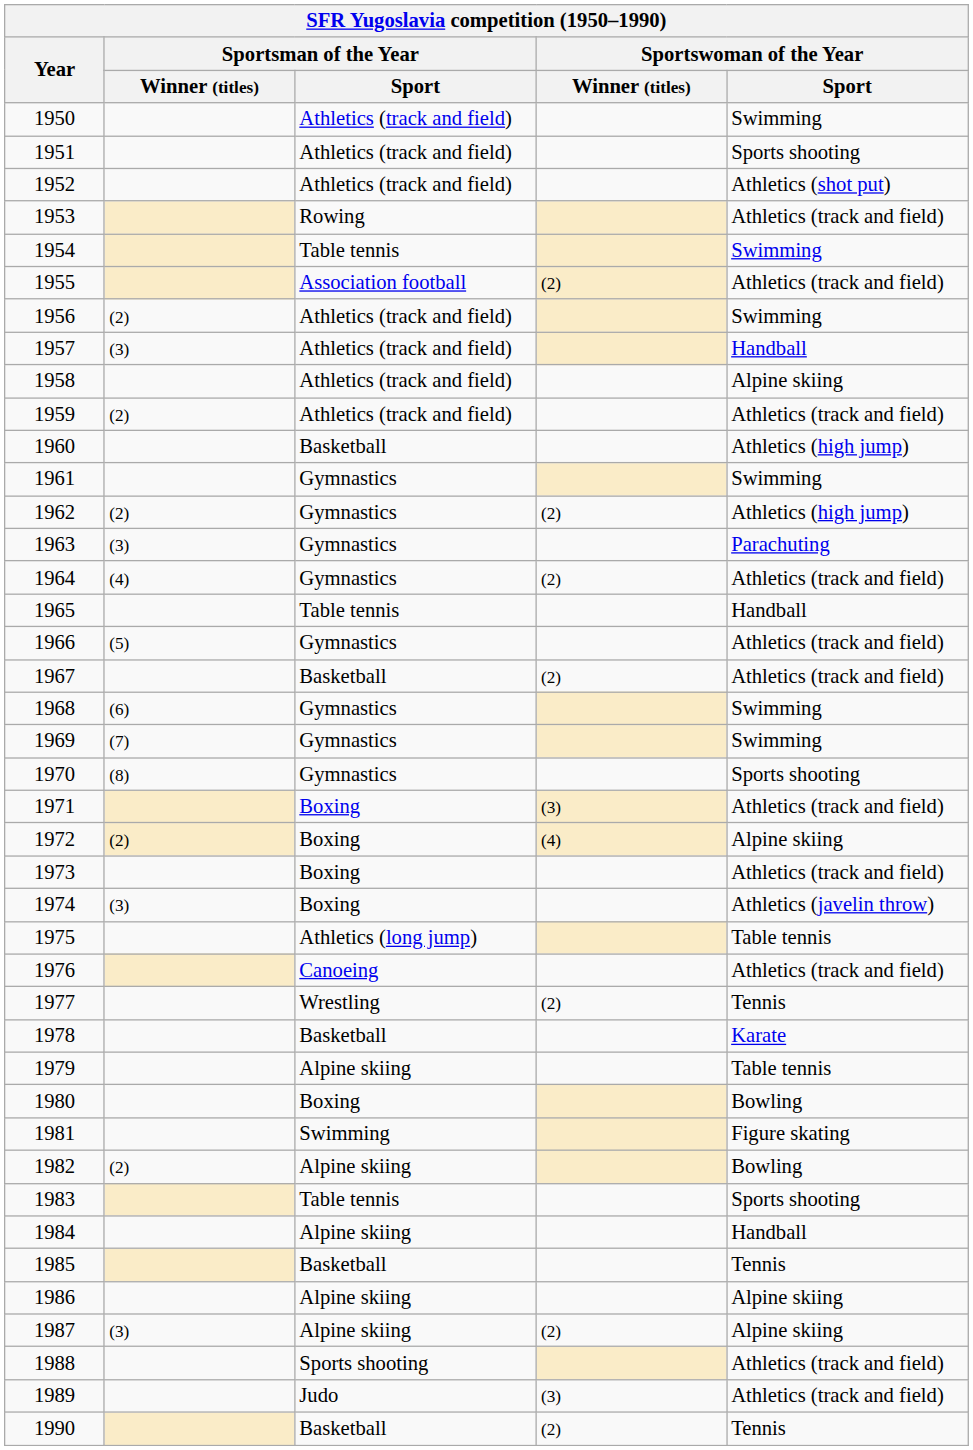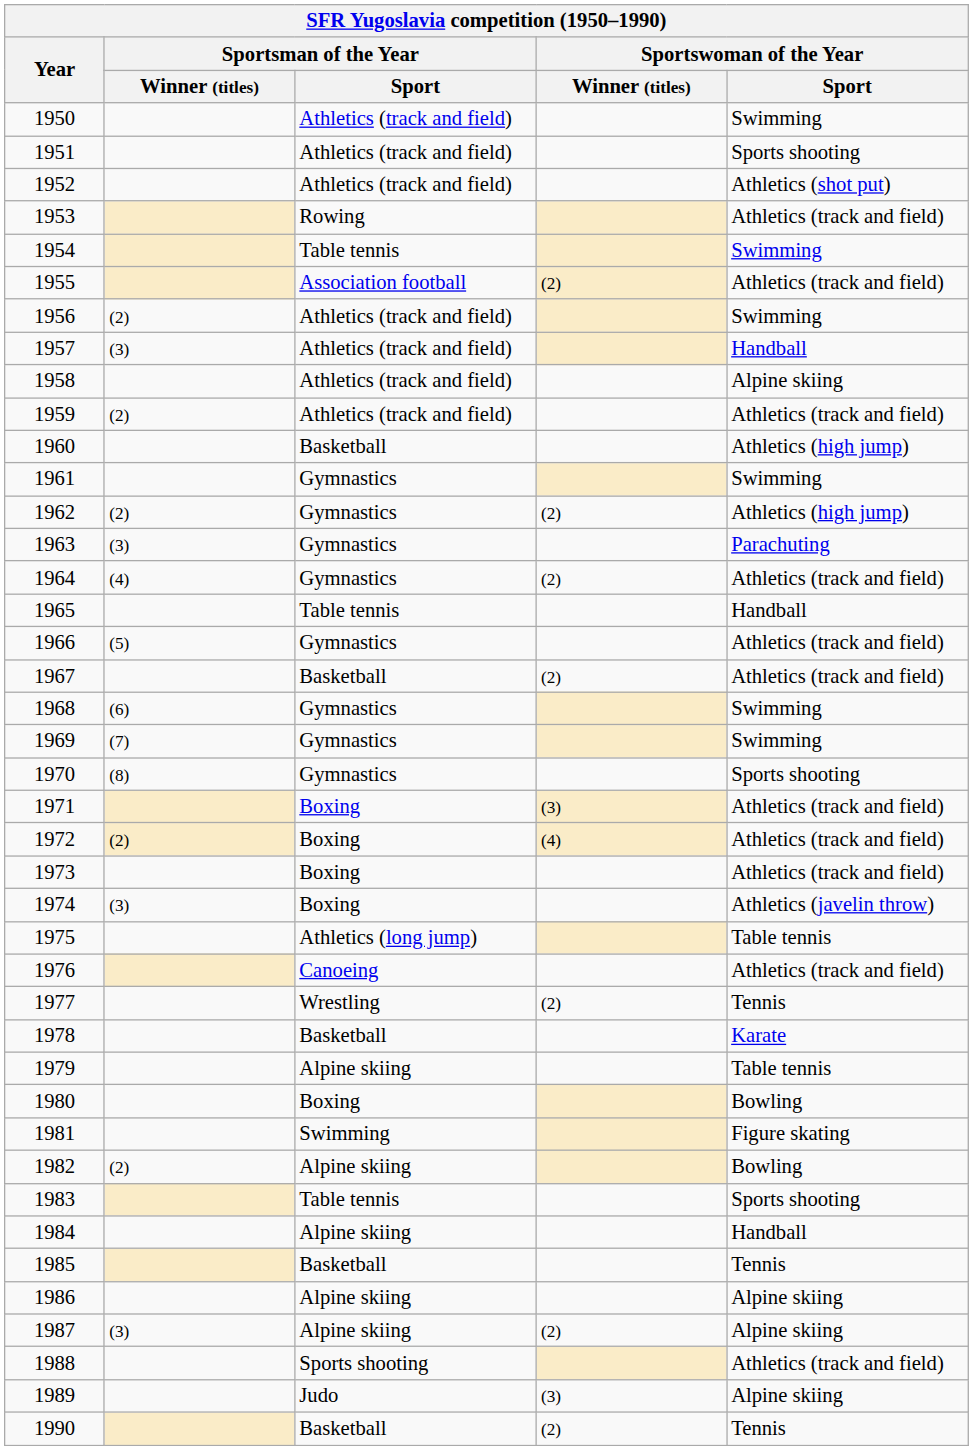 <table class="wikitable">
 <tr>
 <th width="520" colspan=7> <a href='#'>SFR Yugoslavia</a> competition (1950–1990)</th>
 </tr>
 <tr>
 <th width="70" rowspan=2>Year</th>
 <th width="260" colspan=2>Sportsman of the Year</th>
 <th width="260" colspan=2>Sportswoman of the Year</th>
 </tr>
 <tr>
 <th width="140">Winner <small>(titles)</small></th>
 <th width="180">Sport</th>
 <th width="140">Winner <small>(titles)</small></th>
 <th width="180">Sport</th>
 </tr>
 <tr>
 <td style="text-align:center;">1950</td>
 <td></td>
 <td><a href='#'>Athletics</a> (<a href='#'>track and field</a>)</td>
 <td></td>
 <td>Swimming</td>
 </tr>
 <tr>
 <td style="text-align:center;">1951</td>
 <td></td>
 <td>Athletics (track and field)</td>
 <td></td>
 <td>Sports shooting</td>
 </tr>
 <tr>
 <td style="text-align:center;">1952</td>
 <td></td>
 <td>Athletics (track and field)</td>
 <td></td>
 <td>Athletics (<a href='#'>shot put</a>)</td>
 </tr>
 <tr>
 <td style="text-align:center;">1953</td>
 <td bgcolor=faecc8></td>
 <td>Rowing</td>
 <td bgcolor=faecc8></td>
 <td>Athletics (track and field)</td>
 </tr>
 <tr>
 <td style="text-align:center;">1954</td>
 <td bgcolor=faecc8></td>
 <td>Table tennis</td>
 <td bgcolor=faecc8></td>
 <td><a href='#'>Swimming</a></td>
 </tr>
 <tr>
 <td style="text-align:center;">1955</td>
 <td bgcolor=faecc8></td>
 <td><a href='#'>Association football</a></td>
 <td bgcolor=faecc8> <small>(2)</small></td>
 <td>Athletics (track and field)</td>
 </tr>
 <tr>
 <td style="text-align:center;">1956</td>
 <td> <small>(2)</small></td>
 <td>Athletics (track and field)</td>
 <td bgcolor=faecc8></td>
 <td>Swimming</td>
 </tr>
 <tr>
 <td style="text-align:center;">1957</td>
 <td> <small>(3)</small></td>
 <td>Athletics (track and field)</td>
 <td bgcolor=faecc8></td>
 <td><a href='#'>Handball</a></td>
 </tr>
 <tr>
 <td style="text-align:center;">1958</td>
 <td></td>
 <td>Athletics (track and field)</td>
 <td></td>
 <td>Alpine skiing</td>
 </tr>
 <tr>
 <td style="text-align:center;">1959</td>
 <td> <small>(2)</small></td>
 <td>Athletics (track and field)</td>
 <td></td>
 <td>Athletics (track and field)</td>
 </tr>
 <tr>
 <td style="text-align:center;">1960</td>
 <td></td>
 <td>Basketball</td>
 <td></td>
 <td>Athletics (<a href='#'>high jump</a>)</td>
 </tr>
 <tr>
 <td style="text-align:center;">1961</td>
 <td></td>
 <td>Gymnastics</td>
 <td bgcolor=faecc8></td>
 <td>Swimming</td>
 </tr>
 <tr>
 <td style="text-align:center;">1962</td>
 <td> <small>(2)</small></td>
 <td>Gymnastics</td>
 <td> <small>(2)</small></td>
 <td>Athletics (<a href='#'>high jump</a>)</td>
 </tr>
 <tr>
 <td style="text-align:center;">1963</td>
 <td> <small>(3)</small></td>
 <td>Gymnastics</td>
 <td></td>
 <td><a href='#'>Parachuting</a></td>
 </tr>
 <tr>
 <td style="text-align:center;">1964</td>
 <td> <small>(4)</small></td>
 <td>Gymnastics</td>
 <td> <small>(2)</small></td>
 <td>Athletics (track and field)</td>
 </tr>
 <tr>
 <td style="text-align:center;">1965</td>
 <td></td>
 <td>Table tennis</td>
 <td></td>
 <td>Handball</td>
 </tr>
 <tr>
 <td style="text-align:center;">1966</td>
 <td> <small>(5)</small></td>
 <td>Gymnastics</td>
 <td></td>
 <td>Athletics (track and field)</td>
 </tr>
 <tr>
 <td style="text-align:center;">1967</td>
 <td></td>
 <td>Basketball</td>
 <td> <small>(2)</small></td>
 <td>Athletics (track and field)</td>
 </tr>
 <tr>
 <td style="text-align:center;">1968</td>
 <td> <small>(6)</small></td>
 <td>Gymnastics</td>
 <td bgcolor=faecc8></td>
 <td>Swimming</td>
 </tr>
 <tr>
 <td style="text-align:center;">1969</td>
 <td> <small>(7)</small></td>
 <td>Gymnastics</td>
 <td bgcolor=faecc8></td>
 <td>Swimming</td>
 </tr>
 <tr>
 <td style="text-align:center;">1970</td>
 <td> <small>(8)</small></td>
 <td>Gymnastics</td>
 <td></td>
 <td>Sports shooting</td>
 </tr>
 <tr>
 <td style="text-align:center;">1971</td>
 <td bgcolor=faecc8></td>
 <td><a href='#'>Boxing</a></td>
 <td bgcolor=faecc8> <small>(3)</small></td>
 <td>Athletics (track and field)</td>
 </tr>
 <tr>
 <td style="text-align:center;">1972</td>
 <td bgcolor=faecc8> <small>(2)</small></td>
 <td>Boxing</td>
 <td bgcolor=faecc8> <small>(4)</small></td>
-<td>Alpine skiing</td>
+<td>Athletics (track and field)</td>
 </tr>
 <tr>
 <td style="text-align:center;">1973</td>
 <td></td>
 <td>Boxing</td>
 <td></td>
 <td>Athletics (track and field)</td>
 </tr>
 <tr>
 <td style="text-align:center;">1974</td>
 <td> <small>(3)</small></td>
 <td>Boxing</td>
 <td></td>
 <td>Athletics (<a href='#'>javelin throw</a>)</td>
 </tr>
 <tr>
 <td style="text-align:center;">1975</td>
 <td></td>
 <td>Athletics (<a href='#'>long jump</a>)</td>
 <td bgcolor=faecc8></td>
 <td>Table tennis</td>
 </tr>
 <tr>
 <td style="text-align:center;">1976</td>
 <td bgcolor=faecc8></td>
 <td><a href='#'>Canoeing</a></td>
 <td></td>
 <td>Athletics (track and field)</td>
 </tr>
 <tr>
 <td style="text-align:center;">1977</td>
 <td></td>
 <td>Wrestling</td>
 <td> <small>(2)</small></td>
 <td>Tennis</td>
 </tr>
 <tr>
 <td style="text-align:center;">1978</td>
 <td></td>
 <td>Basketball</td>
 <td></td>
 <td><a href='#'>Karate</a></td>
 </tr>
 <tr>
 <td style="text-align:center;">1979</td>
 <td></td>
 <td>Alpine skiing</td>
 <td></td>
 <td>Table tennis</td>
 </tr>
 <tr>
 <td style="text-align:center;">1980</td>
 <td></td>
 <td>Boxing</td>
 <td bgcolor=faecc8></td>
 <td>Bowling</td>
 </tr>
 <tr>
 <td style="text-align:center;">1981</td>
 <td></td>
 <td>Swimming</td>
 <td bgcolor=faecc8></td>
 <td>Figure skating</td>
 </tr>
 <tr>
 <td style="text-align:center;">1982</td>
 <td> <small>(2)</small></td>
 <td>Alpine skiing</td>
 <td bgcolor=faecc8></td>
 <td>Bowling</td>
 </tr>
 <tr>
 <td style="text-align:center;">1983</td>
 <td bgcolor=faecc8></td>
 <td>Table tennis</td>
 <td></td>
 <td>Sports shooting</td>
 </tr>
 <tr>
 <td style="text-align:center;">1984</td>
 <td></td>
 <td>Alpine skiing</td>
 <td></td>
 <td>Handball</td>
 </tr>
 <tr>
 <td style="text-align:center;">1985</td>
 <td bgcolor=faecc8></td>
 <td>Basketball</td>
 <td></td>
 <td>Tennis</td>
 </tr>
 <tr>
 <td style="text-align:center;">1986</td>
 <td></td>
 <td>Alpine skiing</td>
 <td></td>
 <td>Alpine skiing</td>
 </tr>
 <tr>
 <td style="text-align:center;">1987</td>
 <td> <small>(3)</small></td>
 <td>Alpine skiing</td>
 <td> <small>(2)</small></td>
 <td>Alpine skiing</td>
 </tr>
 <tr>
 <td style="text-align:center;">1988</td>
 <td></td>
 <td>Sports shooting</td>
 <td bgcolor=faecc8></td>
 <td>Athletics (track and field)</td>
 </tr>
 <tr>
 <td style="text-align:center;">1989</td>
 <td></td>
 <td>Judo</td>
 <td> <small>(3)</small></td>
-<td>Athletics (track and field)</td>
+<td>Alpine skiing</td>
 </tr>
 <tr>
 <td style="text-align:center;">1990</td>
 <td bgcolor=faecc8></td>
 <td>Basketball</td>
 <td> <small>(2)</small></td>
 <td>Tennis</td>
 </tr>
 <tr>
 </tr>
 </table>
